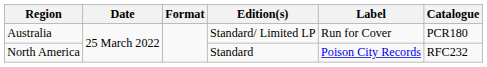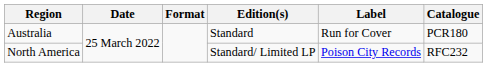 <table class="wikitable plainrowheaders">
 <tr>
 <th scope="col">Region</th>
 <th scope="col">Date</th>
 <th scope="col">Format</th>
 <th scope="col">Edition(s)</th>
 <th scope="col">Label</th>
 <th scope="col">Catalogue</th>
 </tr>
 <tr>
 <td>Australia</td>
 <td rowspan="2">25 March 2022</td>
 <td rowspan="2"></td>
-<td>Standard/ Limited LP</td>
+<td>Standard</td>
 <td>Run for Cover</td>
 <td>PCR180</td>
 </tr>
 <tr>
 <td>North America</td>
-<td>Standard</td>
+<td>Standard/ Limited LP</td>
 <td><a href='#'>Poison City Records</a></td>
 <td>RFC232</td>
 </tr>
 </table>
